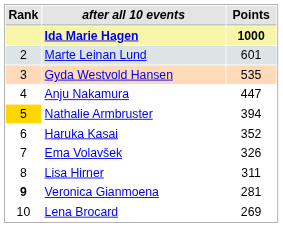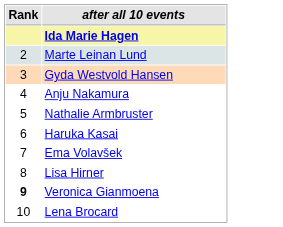 <table cellspacing="1" cellpadding="3" style="border:1px solid #AAAAAA;font-size:86%">
 <tr style="background-color: #E4E4E4;">
 <th style="border-bottom:1px solid #AAAAAA; width: 10px;">Rank</th>
 <th style="border-bottom:1px solid #AAAAAA; width: 200px;"><em>after all 10 events</em></th>
-<th style="border-bottom:1px solid #AAAAAA; width: 50px;">Points</th>
 </tr>
 <tr style="background:#f7f6a8;">
 <td align=center></td>
 <td><strong> <a href='#'>Ida Marie Hagen</a></strong></td>
-<td align=center><strong>1000</strong></td>
 </tr>
 <tr style="background:#dce5e5;">
 <td align=center>2</td>
 <td> <a href='#'>Marte Leinan Lund</a></td>
-<td align=center>601</td>
 </tr>
 <tr style="background:#ffdab9;">
 <td align=center>3</td>
 <td> <a href='#'>Gyda Westvold Hansen</a></td>
-<td align=center>535</td>
 </tr>
 <tr>
 <td align=center>4</td>
 <td> <a href='#'>Anju Nakamura</a></td>
-<td align=center>447</td>
 </tr>
 <tr>
-<td align=center style="background: gold;">5</td>
+<td align=center>5</td>
 <td> <a href='#'>Nathalie Armbruster</a></td>
-<td align=center>394</td>
 </tr>
 <tr>
 <td align=center>6</td>
 <td> <a href='#'>Haruka Kasai</a></td>
-<td align=center>352</td>
 </tr>
 <tr>
 <td align=center>7</td>
 <td> <a href='#'>Ema Volavšek</a></td>
-<td align=center>326</td>
 </tr>
 <tr>
 <td align=center>8</td>
 <td> <a href='#'>Lisa Hirner</a></td>
-<td align=center>311</td>
 </tr>
 <tr>
 <td align=center><strong>9</strong></td>
 <td> <a href='#'>Veronica Gianmoena</a></td>
-<td align=center>281</td>
 </tr>
 <tr>
 <td align=center>10</td>
 <td> <a href='#'>Lena Brocard</a></td>
-<td align=center>269</td>
 </tr>
 </table>
